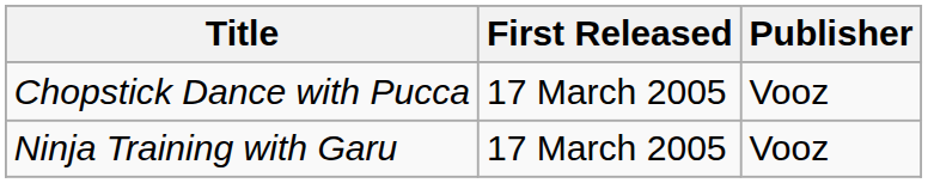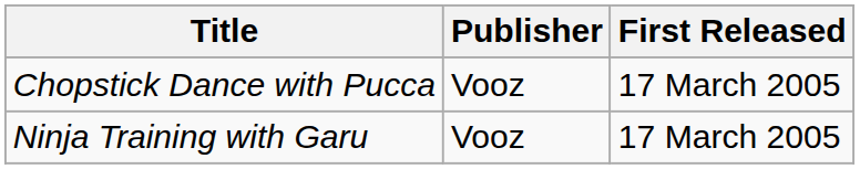 <table class="wikitable">
 <tr>
 <th>Title</th>
+<th>Publisher</th>
 <th>First Released</th>
-<th>Publisher</th>
 </tr>
 <tr>
 <td><em>Chopstick Dance with Pucca</em></td>
+<td>Vooz</td>
 <td>17 March 2005</td>
-<td>Vooz</td>
 </tr>
 <tr>
 <td><em>Ninja Training with Garu</em></td>
+<td>Vooz</td>
 <td>17 March 2005</td>
-<td>Vooz</td>
 </tr>
 </table>
